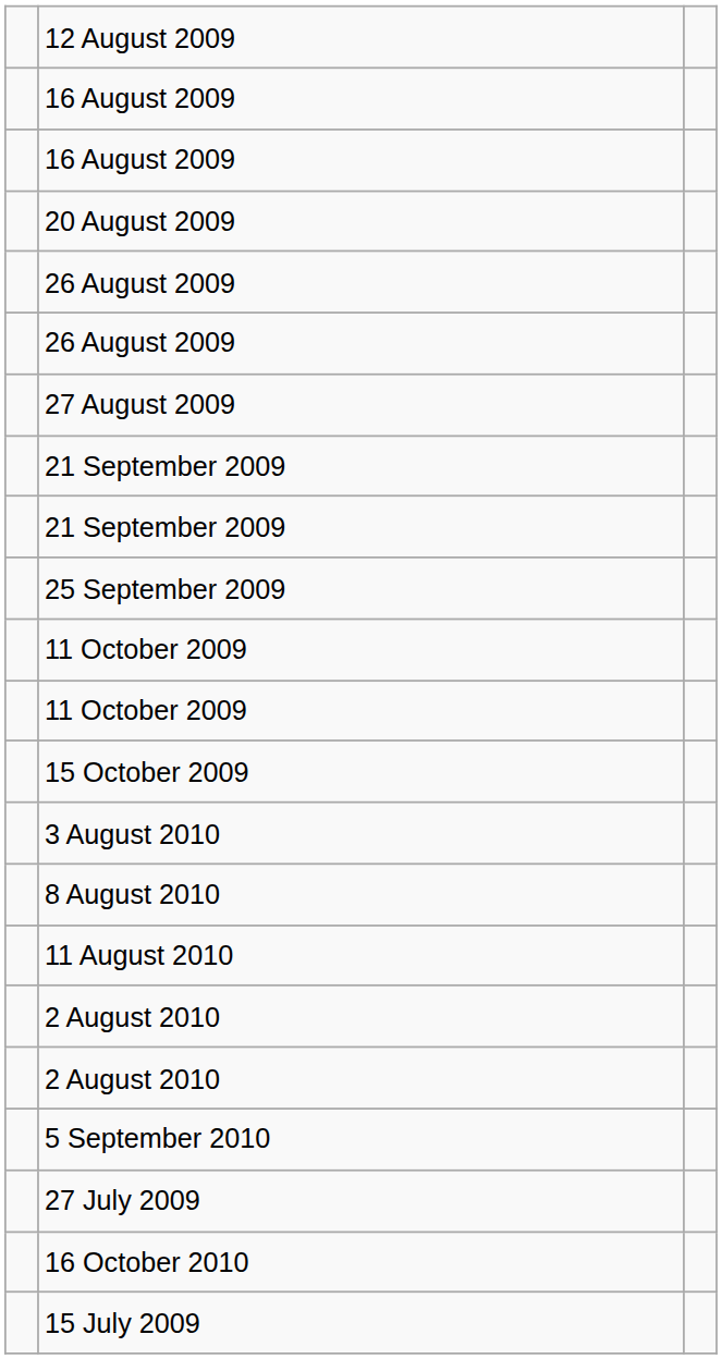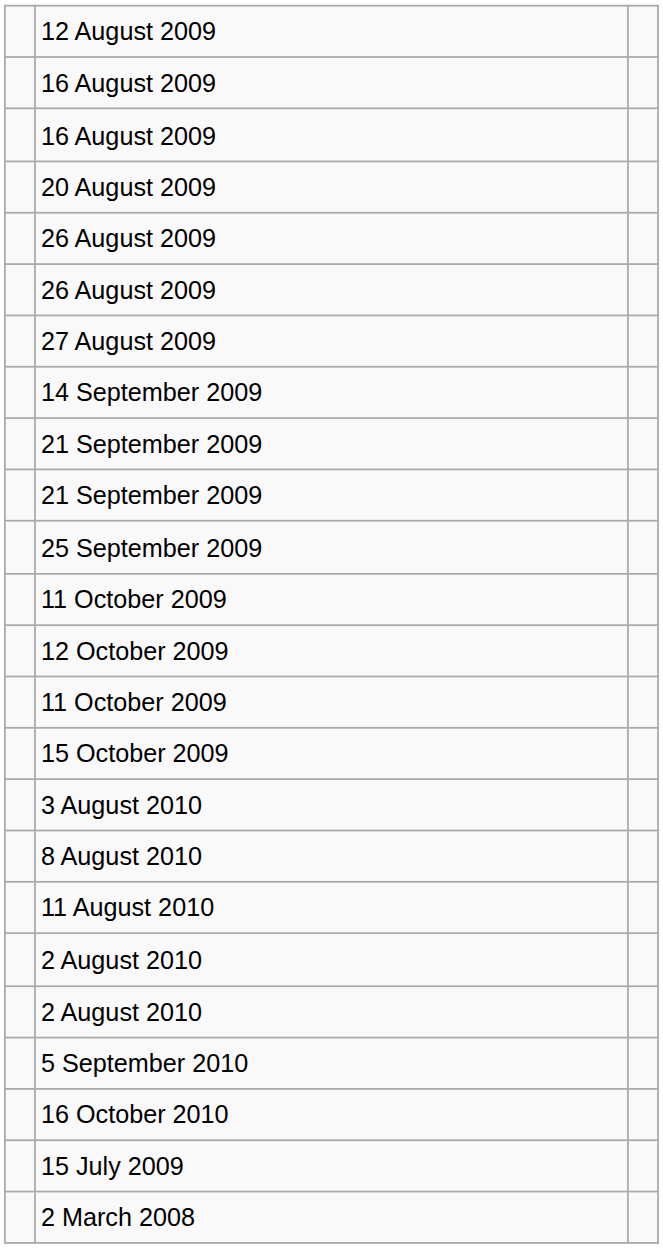 <table class="wikitable" style="font-size: 89%; float: left; width: 26em; margin-right: 1em; height: 700px">
 <tr>
 <td></td>
 <td>12 August 2009</td>
 <td></td>
 </tr>
 <tr>
 <td></td>
 <td>16 August 2009</td>
 <td></td>
 </tr>
 <tr>
 <td></td>
 <td>16 August 2009</td>
 <td></td>
 </tr>
 <tr>
 <td></td>
 <td>20 August 2009</td>
 <td></td>
 </tr>
 <tr>
 <td></td>
 <td>26 August 2009</td>
 <td></td>
 </tr>
 <tr>
 <td></td>
 <td>26 August 2009</td>
 <td></td>
 </tr>
 <tr>
 <td></td>
 <td>27 August 2009</td>
 <td></td>
 </tr>
 <tr>
 <td></td>
+<td>14 September 2009</td>
+<td></td>
+</tr>
+<tr>
+<td></td>
 <td>21 September 2009</td>
 <td></td>
 </tr>
 <tr>
 <td></td>
 <td>21 September 2009</td>
 <td></td>
 </tr>
 <tr>
 <td></td>
 <td>25 September 2009</td>
 <td></td>
 </tr>
 <tr>
 <td></td>
 <td>11 October 2009</td>
+<td></td>
+</tr>
+<tr>
+<td></td>
+<td>12 October 2009</td>
 <td></td>
 </tr>
 <tr>
 <td></td>
 <td>11 October 2009</td>
 <td></td>
 </tr>
 <tr>
 <td></td>
 <td>15 October 2009</td>
 <td></td>
 </tr>
 <tr>
 <td></td>
 <td>3 August 2010</td>
 <td></td>
 </tr>
 <tr>
 <td></td>
 <td>8 August 2010</td>
 <td></td>
 </tr>
 <tr>
 <td></td>
 <td>11 August 2010</td>
 <td></td>
 </tr>
 <tr>
 <td></td>
 <td>2 August 2010</td>
 <td></td>
 </tr>
 <tr>
 <td></td>
 <td>2 August 2010</td>
 <td></td>
 </tr>
 <tr>
 <td></td>
 <td>5 September 2010</td>
 <td></td>
 </tr>
 <tr>
 <td></td>
-<td>27 July 2009</td>
-<td></td>
-</tr>
-<tr>
-<td></td>
 <td>16 October 2010</td>
 <td></td>
 </tr>
 <tr>
 <td></td>
 <td>15 July 2009</td>
 <td></td>
 </tr>
+<tr>
+<td></td>
+<td>2 March 2008</td>
+<td></td>
+</tr>
 </table>
